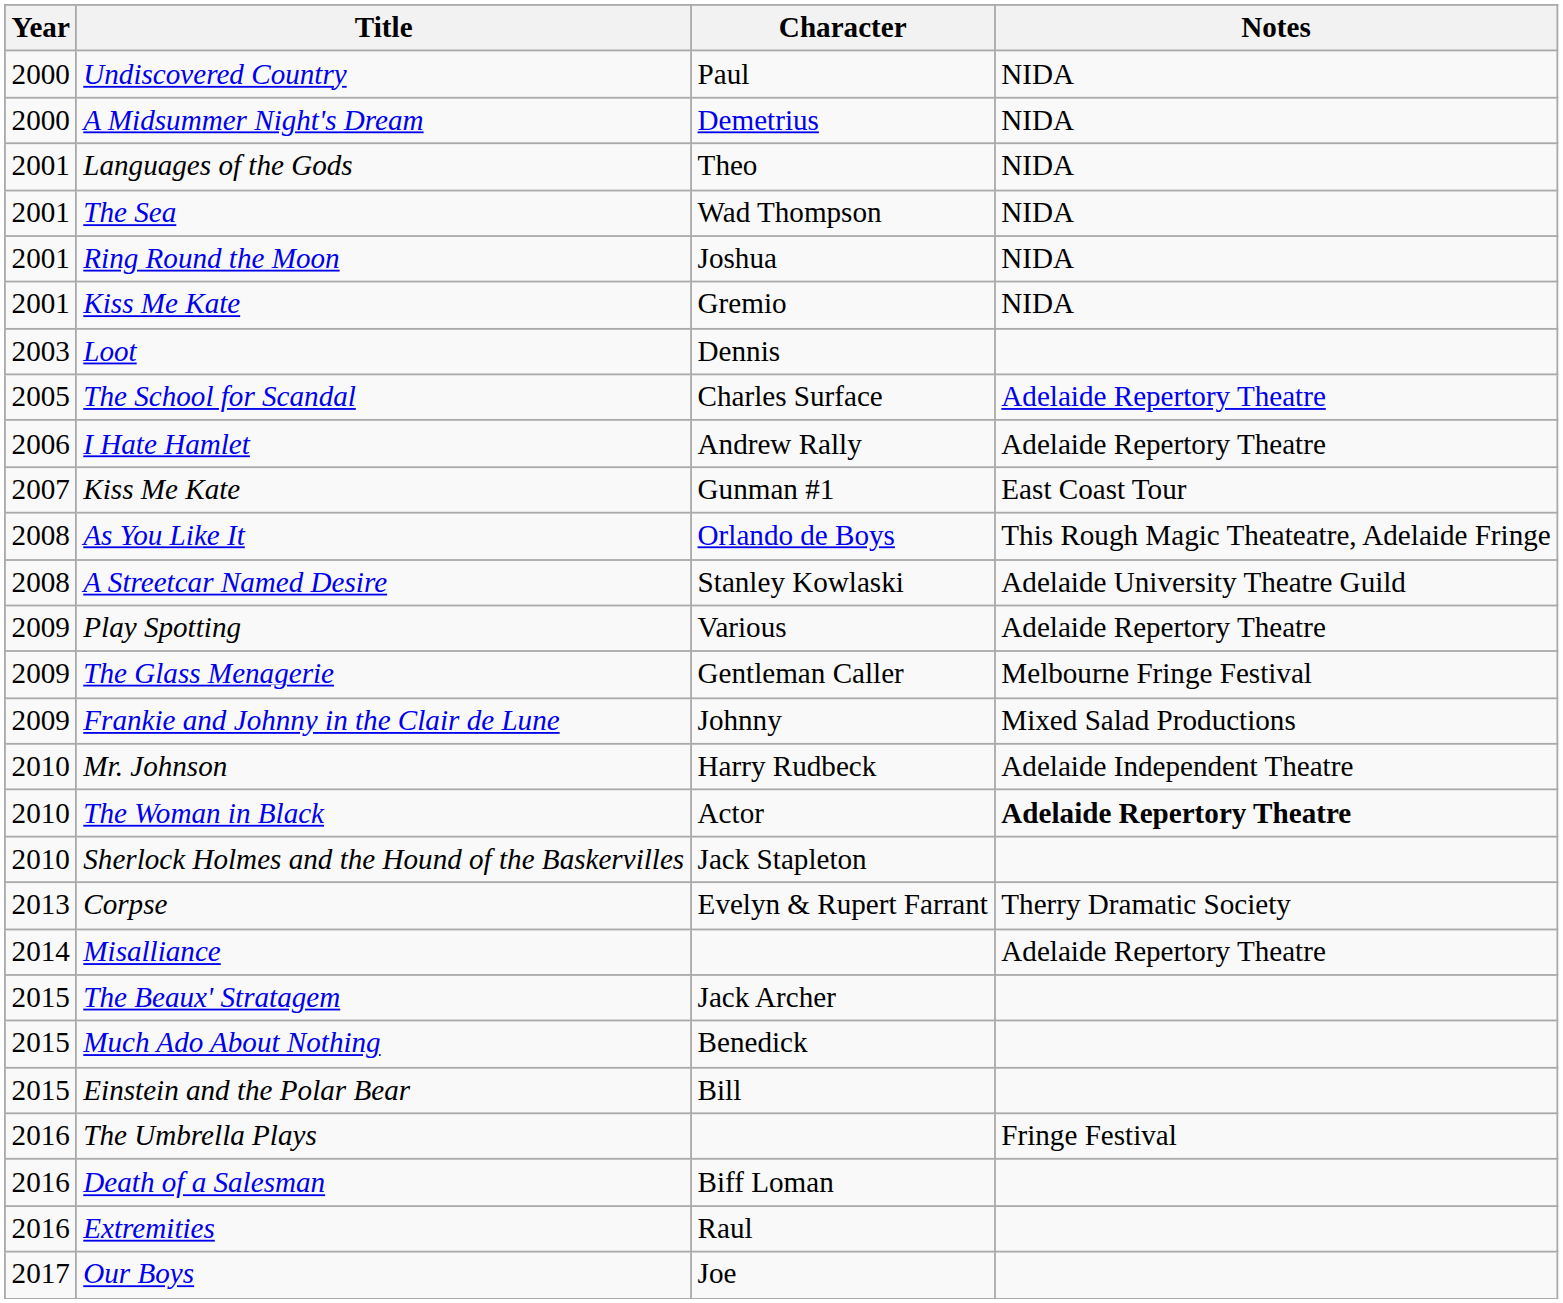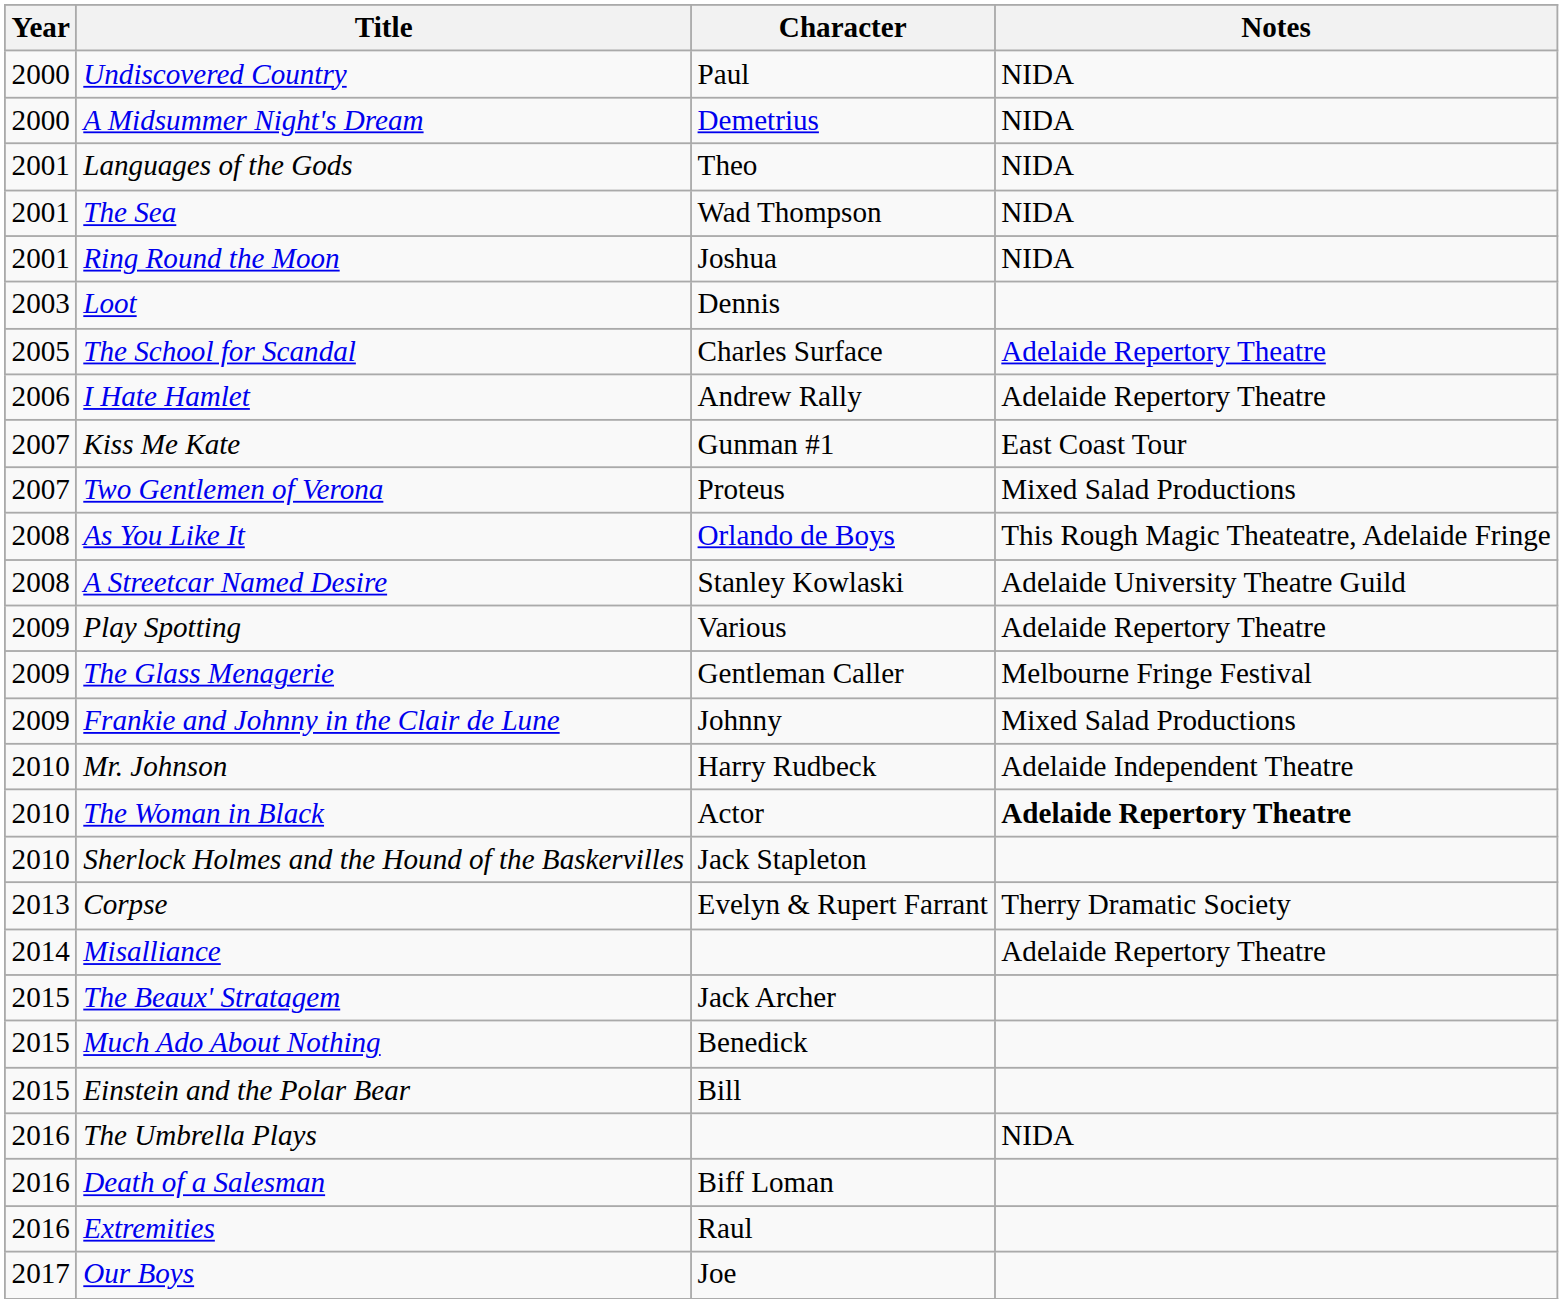 <table class="wikitable sortable">
 <tr>
 <th>Year</th>
 <th>Title</th>
 <th>Character</th>
 <th>Notes</th>
 </tr>
 <tr>
 <td>2000</td>
 <td><em><a href='#'>Undiscovered Country</a></em></td>
 <td>Paul</td>
 <td>NIDA</td>
 </tr>
 <tr>
 <td>2000</td>
 <td><em><a href='#'>A Midsummer Night's Dream</a></em></td>
 <td><a href='#'>Demetrius</a></td>
 <td>NIDA</td>
 </tr>
 <tr>
 <td>2001</td>
 <td><em>Languages of the Gods</em></td>
 <td>Theo</td>
 <td>NIDA</td>
 </tr>
 <tr>
 <td>2001</td>
 <td><em><a href='#'>The Sea</a></em></td>
 <td>Wad Thompson</td>
 <td>NIDA</td>
 </tr>
 <tr>
 <td>2001</td>
 <td><em><a href='#'>Ring Round the Moon</a></em></td>
 <td>Joshua</td>
 <td>NIDA</td>
 </tr>
 <tr>
-<td>2001</td>
-<td><em><a href='#'>Kiss Me Kate</a></em></td>
-<td>Gremio</td>
-<td>NIDA</td>
-</tr>
-<tr>
 <td>2003</td>
 <td><em><a href='#'>Loot</a></em></td>
 <td>Dennis</td>
 <td></td>
 </tr>
 <tr>
 <td>2005</td>
 <td><em><a href='#'>The School for Scandal</a></em></td>
 <td>Charles Surface</td>
 <td><a href='#'>Adelaide Repertory Theatre</a></td>
 </tr>
 <tr>
 <td>2006</td>
 <td><em><a href='#'>I Hate Hamlet</a></em></td>
 <td>Andrew Rally</td>
 <td>Adelaide Repertory Theatre</td>
 </tr>
 <tr>
 <td>2007</td>
 <td><em>Kiss Me Kate</em></td>
 <td>Gunman #1</td>
 <td>East Coast Tour</td>
+</tr>
+<tr>
+<td>2007</td>
+<td><em><a href='#'>Two Gentlemen of Verona</a></em></td>
+<td>Proteus</td>
+<td>Mixed Salad Productions</td>
 </tr>
 <tr>
 <td>2008</td>
 <td><em><a href='#'>As You Like It</a></em></td>
 <td><a href='#'>Orlando de Boys</a></td>
 <td>This Rough Magic Theateatre, Adelaide Fringe</td>
 </tr>
 <tr>
 <td>2008</td>
 <td><em><a href='#'>A Streetcar Named Desire</a></em></td>
 <td>Stanley Kowlaski</td>
 <td>Adelaide University Theatre Guild</td>
 </tr>
 <tr>
 <td>2009</td>
 <td><em>Play Spotting</em></td>
 <td>Various</td>
 <td>Adelaide Repertory Theatre</td>
 </tr>
 <tr>
 <td>2009</td>
 <td><em><a href='#'>The Glass Menagerie</a></em></td>
 <td>Gentleman Caller</td>
 <td>Melbourne Fringe Festival</td>
 </tr>
 <tr>
 <td>2009</td>
 <td><em><a href='#'>Frankie and Johnny in the Clair de Lune</a></em></td>
 <td>Johnny</td>
 <td>Mixed Salad Productions</td>
 </tr>
 <tr>
 <td>2010</td>
 <td><em>Mr. Johnson</em></td>
 <td>Harry Rudbeck</td>
 <td>Adelaide Independent Theatre</td>
 </tr>
 <tr>
 <td>2010</td>
 <td><em><a href='#'>The Woman in Black</a></em></td>
 <td>Actor</td>
 <td><strong>Adelaide Repertory Theatre</strong></td>
 </tr>
 <tr>
 <td>2010</td>
 <td><em>Sherlock Holmes and the Hound of the Baskervilles</em></td>
 <td>Jack Stapleton</td>
 <td></td>
 </tr>
 <tr>
 <td>2013</td>
 <td><em>Corpse</em></td>
 <td>Evelyn & Rupert Farrant</td>
 <td>Therry Dramatic Society</td>
 </tr>
 <tr>
 <td>2014</td>
 <td><em><a href='#'>Misalliance</a></em></td>
 <td></td>
 <td>Adelaide Repertory Theatre</td>
 </tr>
 <tr>
 <td>2015</td>
 <td><em><a href='#'>The Beaux' Stratagem</a></em></td>
 <td>Jack Archer</td>
 <td></td>
 </tr>
 <tr>
 <td>2015</td>
 <td><em><a href='#'>Much Ado About Nothing</a></em></td>
 <td>Benedick</td>
 <td></td>
 </tr>
 <tr>
 <td>2015</td>
 <td><em>Einstein and the Polar Bear</em></td>
 <td>Bill</td>
 <td></td>
 </tr>
 <tr>
 <td>2016</td>
 <td><em>The Umbrella Plays</em></td>
 <td></td>
-<td>Fringe Festival</td>
+<td>NIDA</td>
 </tr>
 <tr>
 <td>2016</td>
 <td><em><a href='#'>Death of a Salesman</a></em></td>
 <td>Biff Loman</td>
 <td></td>
 </tr>
 <tr>
 <td>2016</td>
 <td><em><a href='#'>Extremities</a></em></td>
 <td>Raul</td>
 <td></td>
 </tr>
 <tr>
 <td>2017</td>
 <td><em><a href='#'>Our Boys</a></em></td>
 <td>Joe</td>
 </tr>
 </table>
